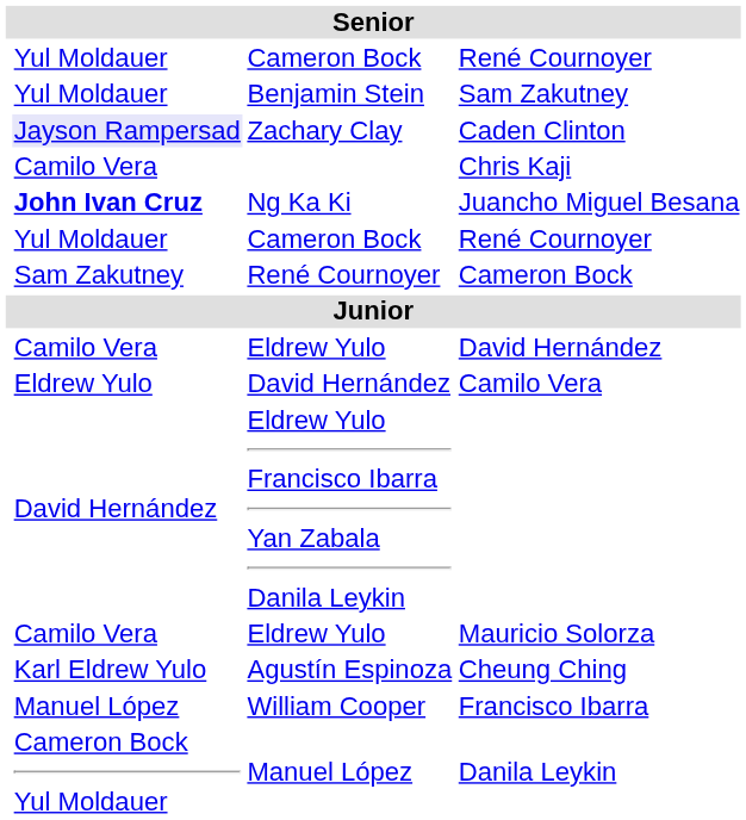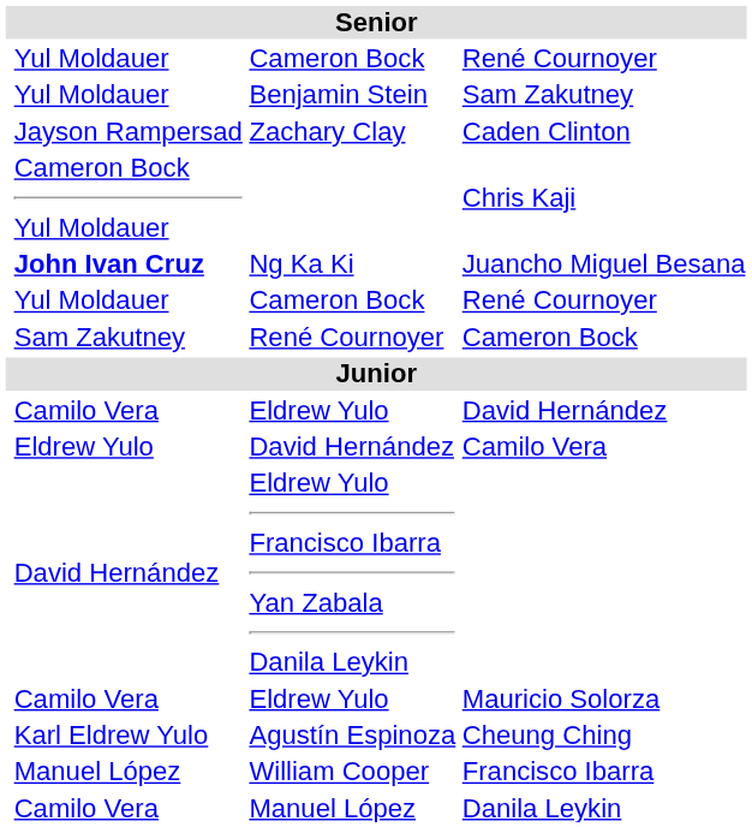 <table>
 <tr bgcolor="DFDFDF">
 </tr>
 <tr>
 <th scope=row style="text-align:left"></th>
 <td valign=top><br></td>
 <td valign=top><br></td>
 <td valign=top><br></td>
 </tr>
 <tr bgcolor="DFDFDF">
 <td colspan="5" align="center"><strong>Senior</strong></td>
 </tr>
 <tr>
 <th scope=row style="text-align:left"></th>
 <td> <a href='#'>Yul Moldauer</a></td>
 <td> <a href='#'>Cameron Bock</a></td>
 <td> <a href='#'>René Cournoyer</a></td>
 </tr>
 <tr>
 <th scope=row style="text-align:left"></th>
 <td> <a href='#'>Yul Moldauer</a></td>
 <td> <a href='#'>Benjamin Stein</a></td>
 <td> <a href='#'>Sam Zakutney</a></td>
 </tr>
 <tr>
 <th scope=row style="text-align:left"></th>
-<td style="background: lavender;"> <a href='#'>Jayson Rampersad</a></td>
+<td> <a href='#'>Jayson Rampersad</a></td>
 <td> <a href='#'>Zachary Clay</a></td>
 <td> <a href='#'>Caden Clinton</a></td>
 </tr>
 <tr>
 <th scope=row style="text-align:left"></th>
-<td> <a href='#'>Camilo Vera</a></td>
+<td> <a href='#'>Cameron Bock</a><hr> <a href='#'>Yul Moldauer</a></td>
 <td></td>
 <td> <a href='#'>Chris Kaji</a></td>
 </tr>
 <tr>
 <th scope=row style="text-align:left"></th>
 <td><strong> <a href='#'>John Ivan Cruz</a></strong></td>
 <td> <a href='#'>Ng Ka Ki</a></td>
 <td> <a href='#'>Juancho Miguel Besana</a></td>
 </tr>
 <tr>
 <th scope=row style="text-align:left"></th>
 <td> <a href='#'>Yul Moldauer</a></td>
 <td> <a href='#'>Cameron Bock</a></td>
 <td> <a href='#'>René Cournoyer</a></td>
 </tr>
 <tr>
 <th scope=row style="text-align:left"></th>
 <td> <a href='#'>Sam Zakutney</a></td>
 <td> <a href='#'>René Cournoyer</a></td>
 <td> <a href='#'>Cameron Bock</a></td>
 </tr>
 <tr bgcolor="DFDFDF">
 <td colspan="5" align="center"><strong>Junior</strong></td>
 </tr>
 <tr>
 <th scope=row style="text-align:left"></th>
 <td> <a href='#'>Camilo Vera</a></td>
 <td> <a href='#'>Eldrew Yulo</a></td>
 <td> <a href='#'>David Hernández</a></td>
 </tr>
 <tr>
 <th scope=row style="text-align:left"></th>
 <td> <a href='#'>Eldrew Yulo</a></td>
 <td> <a href='#'>David Hernández</a></td>
 <td> <a href='#'>Camilo Vera</a></td>
 </tr>
 <tr>
 <th scope=row style="text-align:left"></th>
 <td> <a href='#'>David Hernández</a></td>
 <td> <a href='#'>Eldrew Yulo</a><hr> <a href='#'>Francisco Ibarra</a><hr> <a href='#'>Yan Zabala</a><hr> <a href='#'>Danila Leykin</a></td>
 <td></td>
 </tr>
 <tr>
 <th scope=row style="text-align:left"></th>
 <td> <a href='#'>Camilo Vera</a></td>
 <td> <a href='#'>Eldrew Yulo</a></td>
 <td> <a href='#'>Mauricio Solorza</a></td>
 </tr>
 <tr>
 <th scope=row style="text-align:left"></th>
 <td> <a href='#'>Karl Eldrew Yulo</a></td>
 <td> <a href='#'>Agustín Espinoza</a></td>
 <td> <a href='#'>Cheung Ching</a></td>
 </tr>
 <tr>
 <th scope=row style="text-align:left"></th>
 <td> <a href='#'>Manuel López</a></td>
 <td> <a href='#'>William Cooper</a></td>
 <td> <a href='#'>Francisco Ibarra</a></td>
 </tr>
 <tr>
 <th scope=row style="text-align:left"></th>
-<td> <a href='#'>Cameron Bock</a><hr> <a href='#'>Yul Moldauer</a></td>
+<td> <a href='#'>Camilo Vera</a></td>
 <td> <a href='#'>Manuel López</a></td>
 <td> <a href='#'>Danila Leykin</a></td>
 </tr>
 </table>
